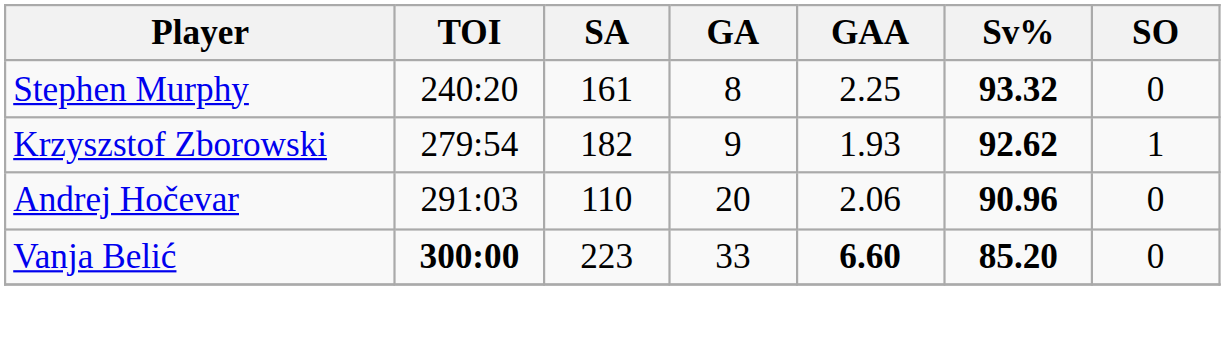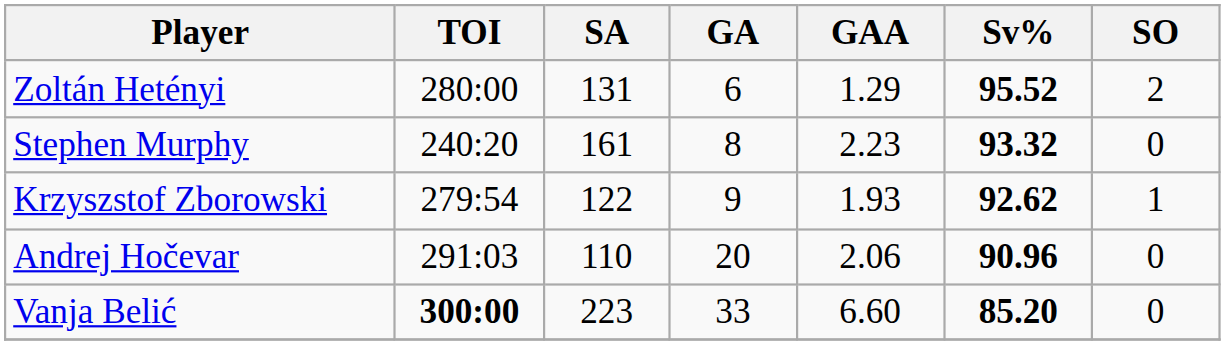 <table class="wikitable sortable" style="text-align:center;">
 <tr>
 <th width="170px">Player</th>
 <th width="60px">TOI</th>
 <th width="50px">SA</th>
 <th width="50px">GA</th>
 <th width="60px">GAA</th>
 <th width="60px">Sv%</th>
 <th width="50px">SO</th>
 </tr>
 <tr>
+<td style="text-align:left;"> <a href='#'>Zoltán Hetényi</a></td>
+<td>280:00</td>
+<td>131</td>
+<td>6</td>
+<td>1.29</td>
+<td><strong>95.52</strong></td>
+<td>2</td>
+</tr>
+<tr>
 <td style="text-align:left;"> <a href='#'>Stephen Murphy</a></td>
 <td>240:20</td>
 <td>161</td>
 <td>8</td>
-<td>2.25</td>
+<td>2.23</td>
 <td><strong>93.32</strong></td>
 <td>0</td>
 </tr>
 <tr>
 <td style="text-align:left;"> <a href='#'>Krzyszstof Zborowski</a></td>
 <td>279:54</td>
-<td>182</td>
+<td>122</td>
 <td>9</td>
 <td>1.93</td>
 <td><strong>92.62</strong></td>
 <td>1</td>
 </tr>
 <tr>
 <td style="text-align:left;"> <a href='#'>Andrej Hočevar</a></td>
 <td>291:03</td>
 <td>110</td>
 <td>20</td>
 <td>2.06</td>
 <td><strong>90.96</strong></td>
 <td>0</td>
 </tr>
 <tr>
 <td style="text-align:left;"> <a href='#'>Vanja Belić</a></td>
 <td><strong>300:00</strong></td>
 <td>223</td>
 <td>33</td>
-<td><strong>6.60</strong></td>
+<td>6.60</td>
 <td><strong>85.20</strong></td>
 <td>0</td>
 </tr>
 <tr>
 </tr>
 </table>
